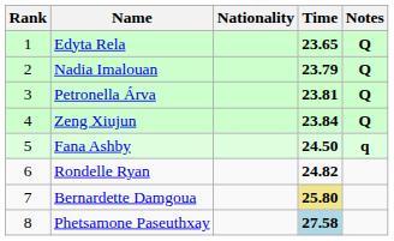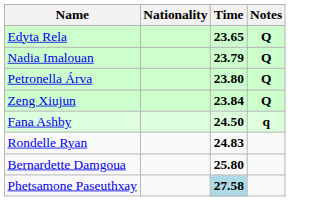 <table class="wikitable sortable" style="text-align:center">
 <tr>
-<th>Rank</th>
 <th>Name</th>
 <th>Nationality</th>
 <th>Time</th>
 <th>Notes</th>
 </tr>
 <tr bgcolor=ccffcc>
-<td>1</td>
 <td align=left><a href='#'>Edyta Rela</a></td>
 <td align=left></td>
 <td><strong>23.65</strong></td>
 <td><strong>Q</strong></td>
 </tr>
 <tr bgcolor=ccffcc>
-<td>2</td>
 <td align=left><a href='#'>Nadia Imalouan</a></td>
 <td align=left></td>
 <td><strong>23.79</strong></td>
 <td><strong>Q</strong></td>
 </tr>
 <tr bgcolor=ccffcc>
-<td>3</td>
 <td align=left><a href='#'>Petronella Árva</a></td>
 <td align=left></td>
-<td><strong>23.81</strong></td>
+<td><strong>23.80</strong></td>
 <td><strong>Q</strong></td>
 </tr>
 <tr bgcolor=ccffcc>
-<td>4</td>
 <td align=left><a href='#'>Zeng Xiujun</a></td>
 <td align=left></td>
 <td><strong>23.84</strong></td>
 <td><strong>Q</strong></td>
 </tr>
 <tr bgcolor=ddffdd>
-<td>5</td>
 <td align=left><a href='#'>Fana Ashby</a></td>
 <td align=left></td>
 <td><strong>24.50</strong></td>
 <td><strong>q</strong></td>
 </tr>
 <tr>
-<td>6</td>
 <td align=left><a href='#'>Rondelle Ryan</a></td>
 <td align=left></td>
-<td><strong>24.82</strong></td>
+<td><strong>24.83</strong></td>
 <td></td>
 </tr>
 <tr>
-<td>7</td>
 <td align=left><a href='#'>Bernardette Damgoua</a></td>
 <td align=left></td>
-<td style="background: khaki;"><strong>25.80</strong></td>
+<td><strong>25.80</strong></td>
 <td></td>
 </tr>
 <tr>
-<td>8</td>
 <td align=left><a href='#'>Phetsamone Paseuthxay</a></td>
 <td align=left></td>
 <td style="background: lightblue;"><strong>27.58</strong></td>
 <td></td>
 </tr>
 </table>
